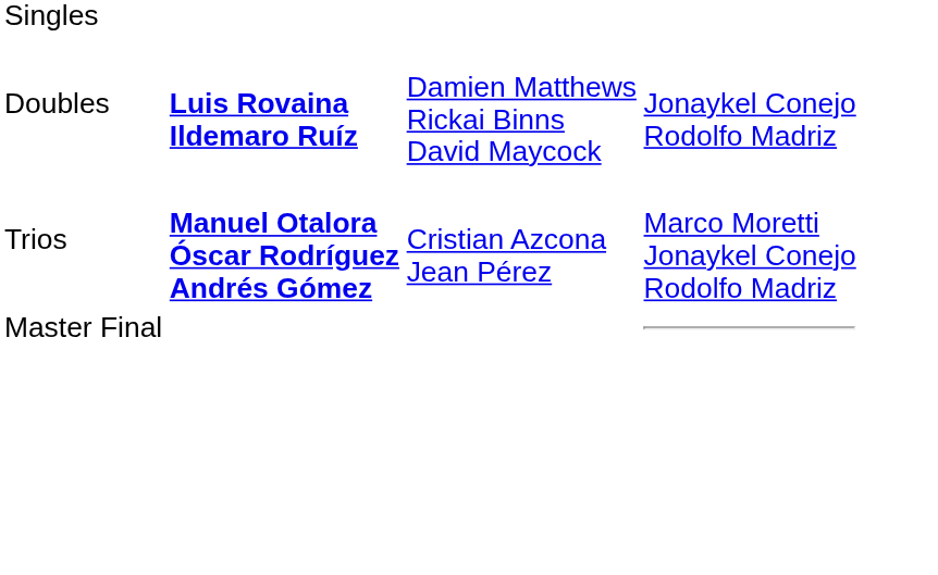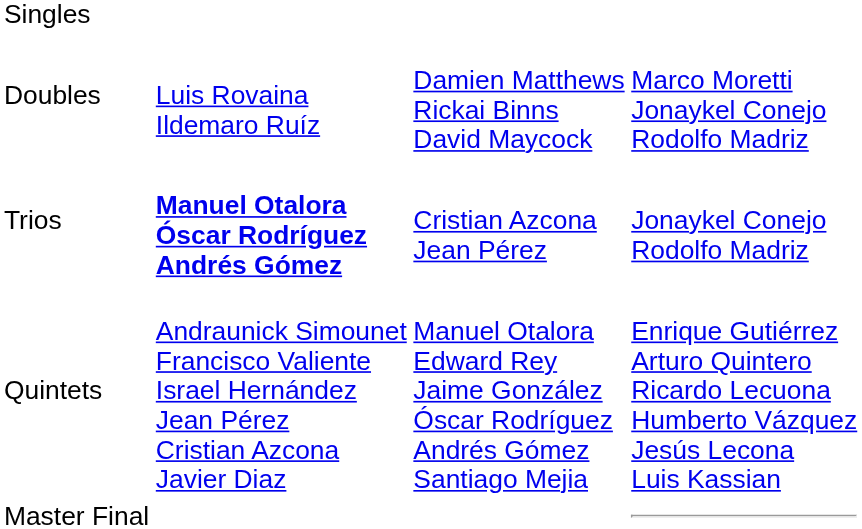 <table>
 <tr>
 <td>Singles</td>
 <td></td>
 <td></td>
 <td></td>
 </tr>
 <tr>
 <td>Doubles</td>
-<td><strong><br><a href='#'>Luis Rovaina</a><br><a href='#'>Ildemaro Ruíz</a></strong></td>
+<td><br><a href='#'>Luis Rovaina</a><br><a href='#'>Ildemaro Ruíz</a></td>
 <td><br><a href='#'>Damien Matthews</a><br><a href='#'>Rickai Binns</a><br><a href='#'>David Maycock</a></td>
-<td><br><a href='#'>Jonaykel Conejo</a><br><a href='#'>Rodolfo Madriz</a></td>
+<td><br><a href='#'>Marco Moretti</a><br><a href='#'>Jonaykel Conejo</a><br><a href='#'>Rodolfo Madriz</a></td>
 </tr>
 <tr>
 <td>Trios</td>
 <td><strong><br><a href='#'>Manuel Otalora</a><br><a href='#'>Óscar Rodríguez</a><br><a href='#'>Andrés Gómez</a></strong></td>
 <td><br><a href='#'>Cristian Azcona</a><br><a href='#'>Jean Pérez</a></td>
-<td><br><a href='#'>Marco Moretti</a><br><a href='#'>Jonaykel Conejo</a><br><a href='#'>Rodolfo Madriz</a></td>
+<td><br><a href='#'>Jonaykel Conejo</a><br><a href='#'>Rodolfo Madriz</a></td>
+</tr>
+<tr>
+<td>Quintets</td>
+<td><br><a href='#'>Andraunick Simounet</a><br><a href='#'>Francisco Valiente</a><br><a href='#'>Israel Hernández</a><br><a href='#'>Jean Pérez</a><br><a href='#'>Cristian Azcona</a><br><a href='#'>Javier Diaz</a></td>
+<td><br><a href='#'>Manuel Otalora</a><br><a href='#'>Edward Rey</a><br><a href='#'>Jaime González</a><br><a href='#'>Óscar Rodríguez</a><br><a href='#'>Andrés Gómez</a><br><a href='#'>Santiago Mejia</a></td>
+<td><br><a href='#'>Enrique Gutiérrez</a><br><a href='#'>Arturo Quintero</a><br><a href='#'>Ricardo Lecuona</a><br><a href='#'>Humberto Vázquez</a><br><a href='#'>Jesús Lecona</a><br><a href='#'>Luis Kassian</a></td>
 </tr>
 <tr>
 <td>Master Final</td>
 <td></td>
 <td></td>
 <td><hr></td>
 </tr>
 </table>
